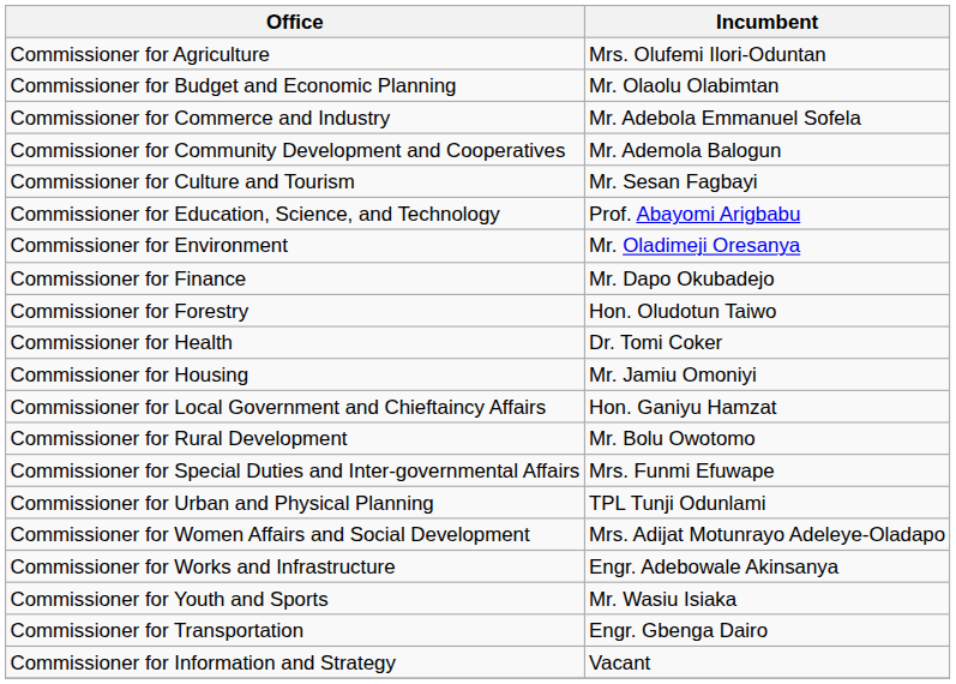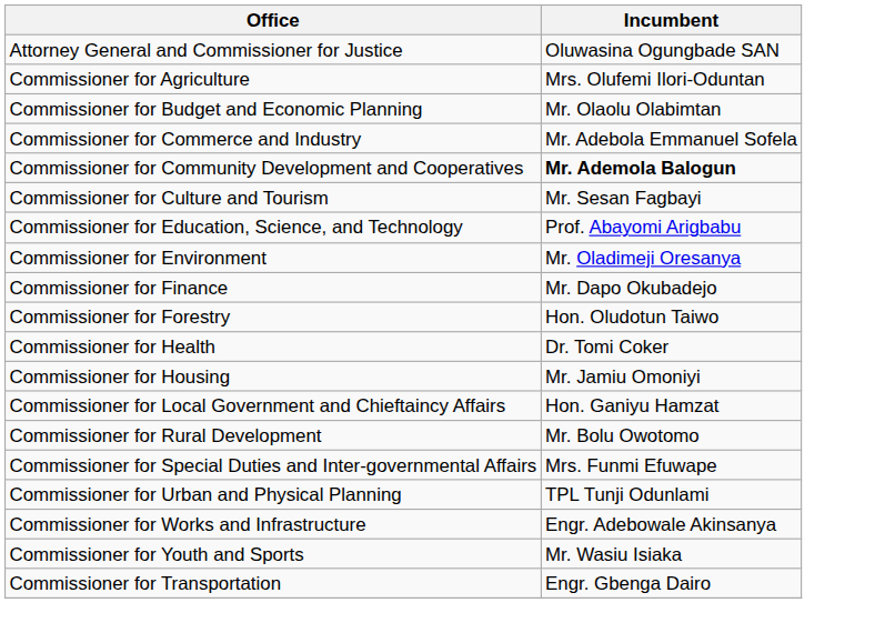 <table class="wikitable" style="font-size: 95%;">
 <tr>
 <th>Office</th>
 <th>Incumbent</th>
+</tr>
+<tr>
+<td>Attorney General and Commissioner for Justice</td>
+<td>Oluwasina Ogungbade SAN</td>
 </tr>
 <tr>
 <td>Commissioner for Agriculture</td>
 <td>Mrs. Olufemi Ilori-Oduntan</td>
 </tr>
 <tr>
 <td>Commissioner for Budget and Economic Planning</td>
 <td>Mr. Olaolu Olabimtan</td>
 </tr>
 <tr>
 <td>Commissioner for Commerce and Industry</td>
 <td>Mr. Adebola Emmanuel Sofela</td>
 </tr>
 <tr>
 <td>Commissioner for Community Development and Cooperatives</td>
-<td>Mr. Ademola Balogun</td>
+<td><strong>Mr. Ademola Balogun</strong></td>
 </tr>
 <tr>
 <td>Commissioner for Culture and Tourism</td>
 <td>Mr. Sesan Fagbayi</td>
 </tr>
 <tr>
 <td>Commissioner for Education, Science, and Technology</td>
 <td>Prof. <a href='#'>Abayomi Arigbabu</a></td>
 </tr>
 <tr>
 <td>Commissioner for Environment</td>
 <td>Mr. <a href='#'>Oladimeji Oresanya</a></td>
 </tr>
 <tr>
 <td>Commissioner for Finance</td>
 <td>Mr. Dapo Okubadejo</td>
 </tr>
 <tr>
 <td>Commissioner for Forestry</td>
 <td>Hon. Oludotun Taiwo</td>
 </tr>
 <tr>
 <td>Commissioner for Health</td>
 <td>Dr. Tomi Coker</td>
 </tr>
 <tr>
 <td>Commissioner for Housing</td>
 <td>Mr. Jamiu Omoniyi</td>
 </tr>
 <tr>
 <td>Commissioner for Local Government and Chieftaincy Affairs</td>
 <td>Hon. Ganiyu Hamzat</td>
 </tr>
 <tr>
 <td>Commissioner for Rural Development</td>
 <td>Mr. Bolu Owotomo</td>
 </tr>
 <tr>
 <td>Commissioner for Special Duties and Inter-governmental Affairs</td>
 <td>Mrs. Funmi Efuwape</td>
 </tr>
 <tr>
 <td>Commissioner for Urban and Physical Planning</td>
 <td>TPL Tunji Odunlami</td>
 </tr>
 <tr>
-<td>Commissioner for Women Affairs and Social Development</td>
-<td>Mrs. Adijat Motunrayo Adeleye-Oladapo</td>
-</tr>
-<tr>
 <td>Commissioner for Works and Infrastructure</td>
 <td>Engr. Adebowale Akinsanya</td>
 </tr>
 <tr>
 <td>Commissioner for Youth and Sports</td>
 <td>Mr. Wasiu Isiaka</td>
 </tr>
 <tr>
 <td>Commissioner for Transportation</td>
 <td>Engr. Gbenga Dairo</td>
 </tr>
 <tr>
-<td>Commissioner for Information and Strategy</td>
-<td>Vacant</td>
-</tr>
-<tr>
 </tr>
 </table>
